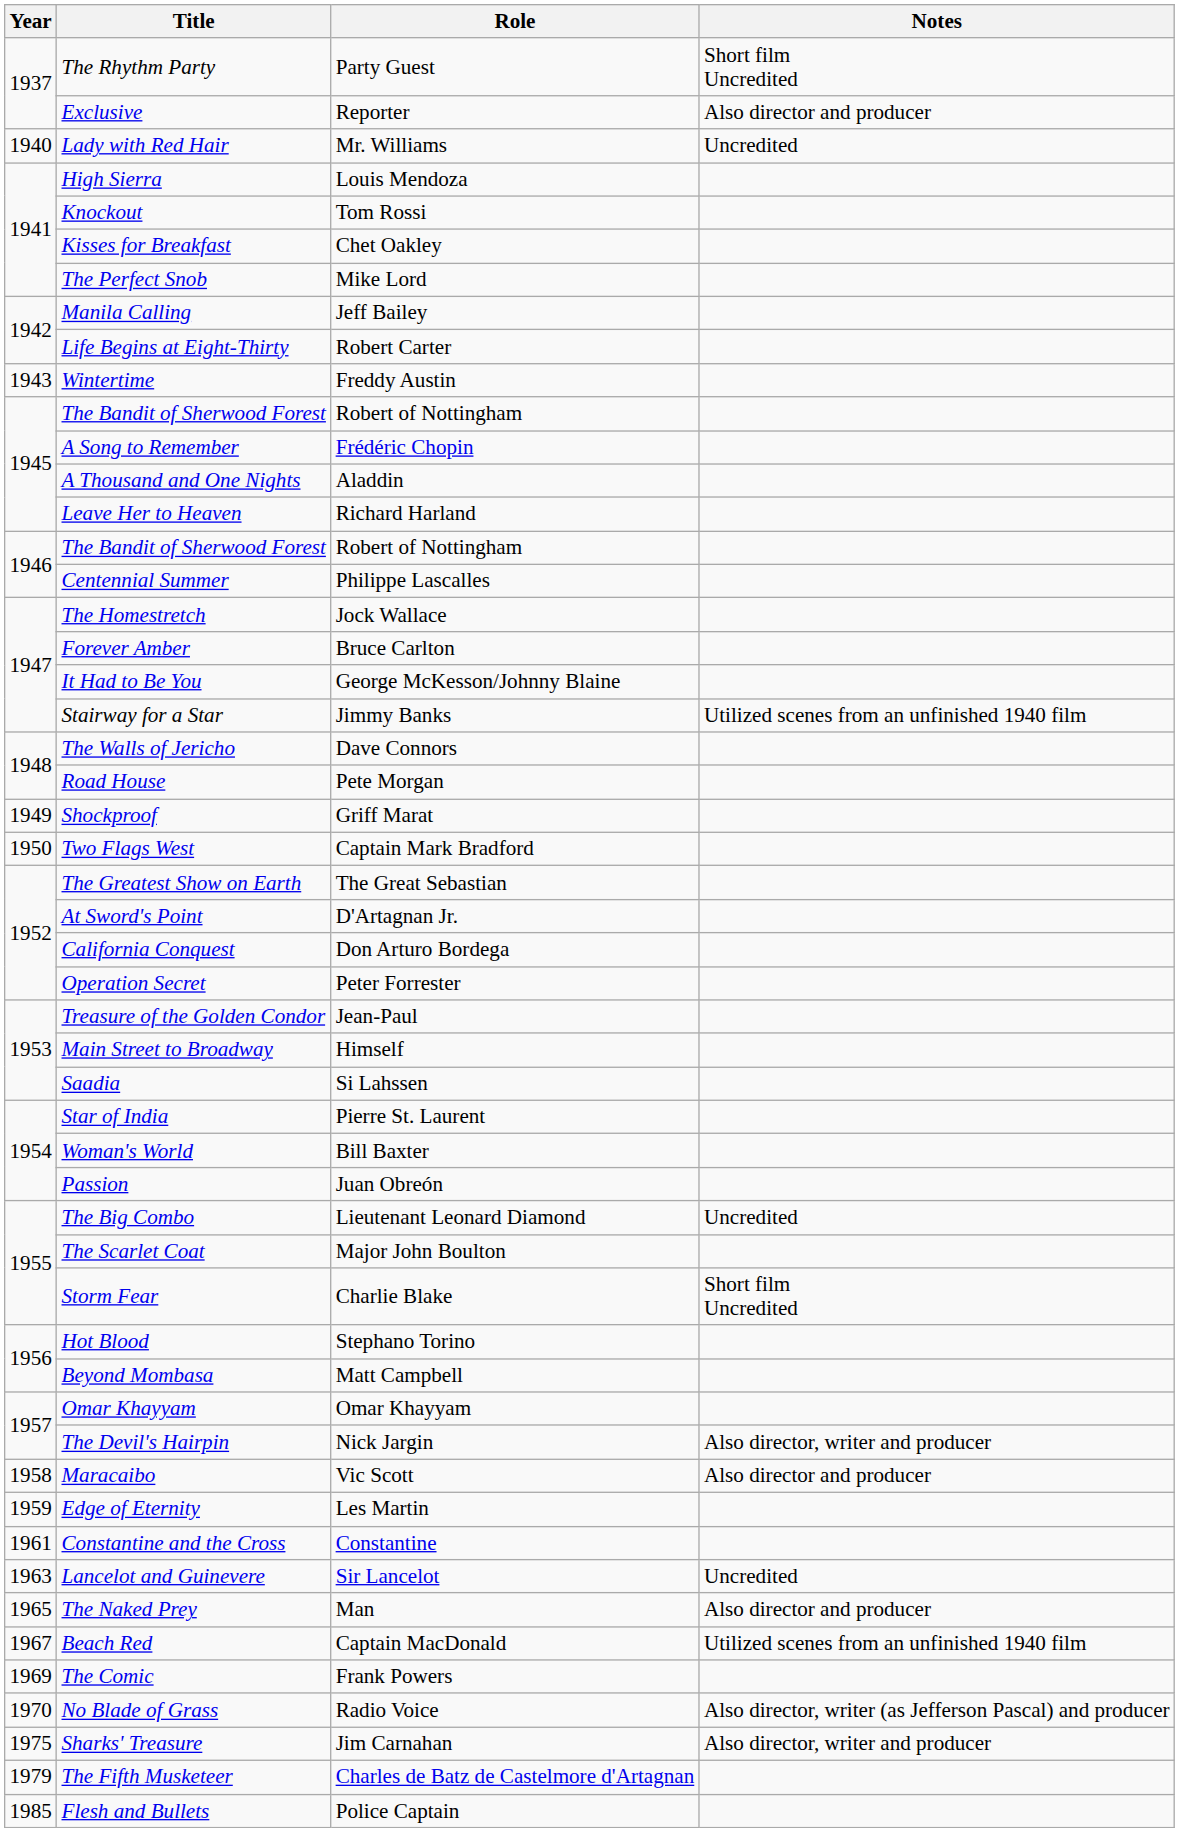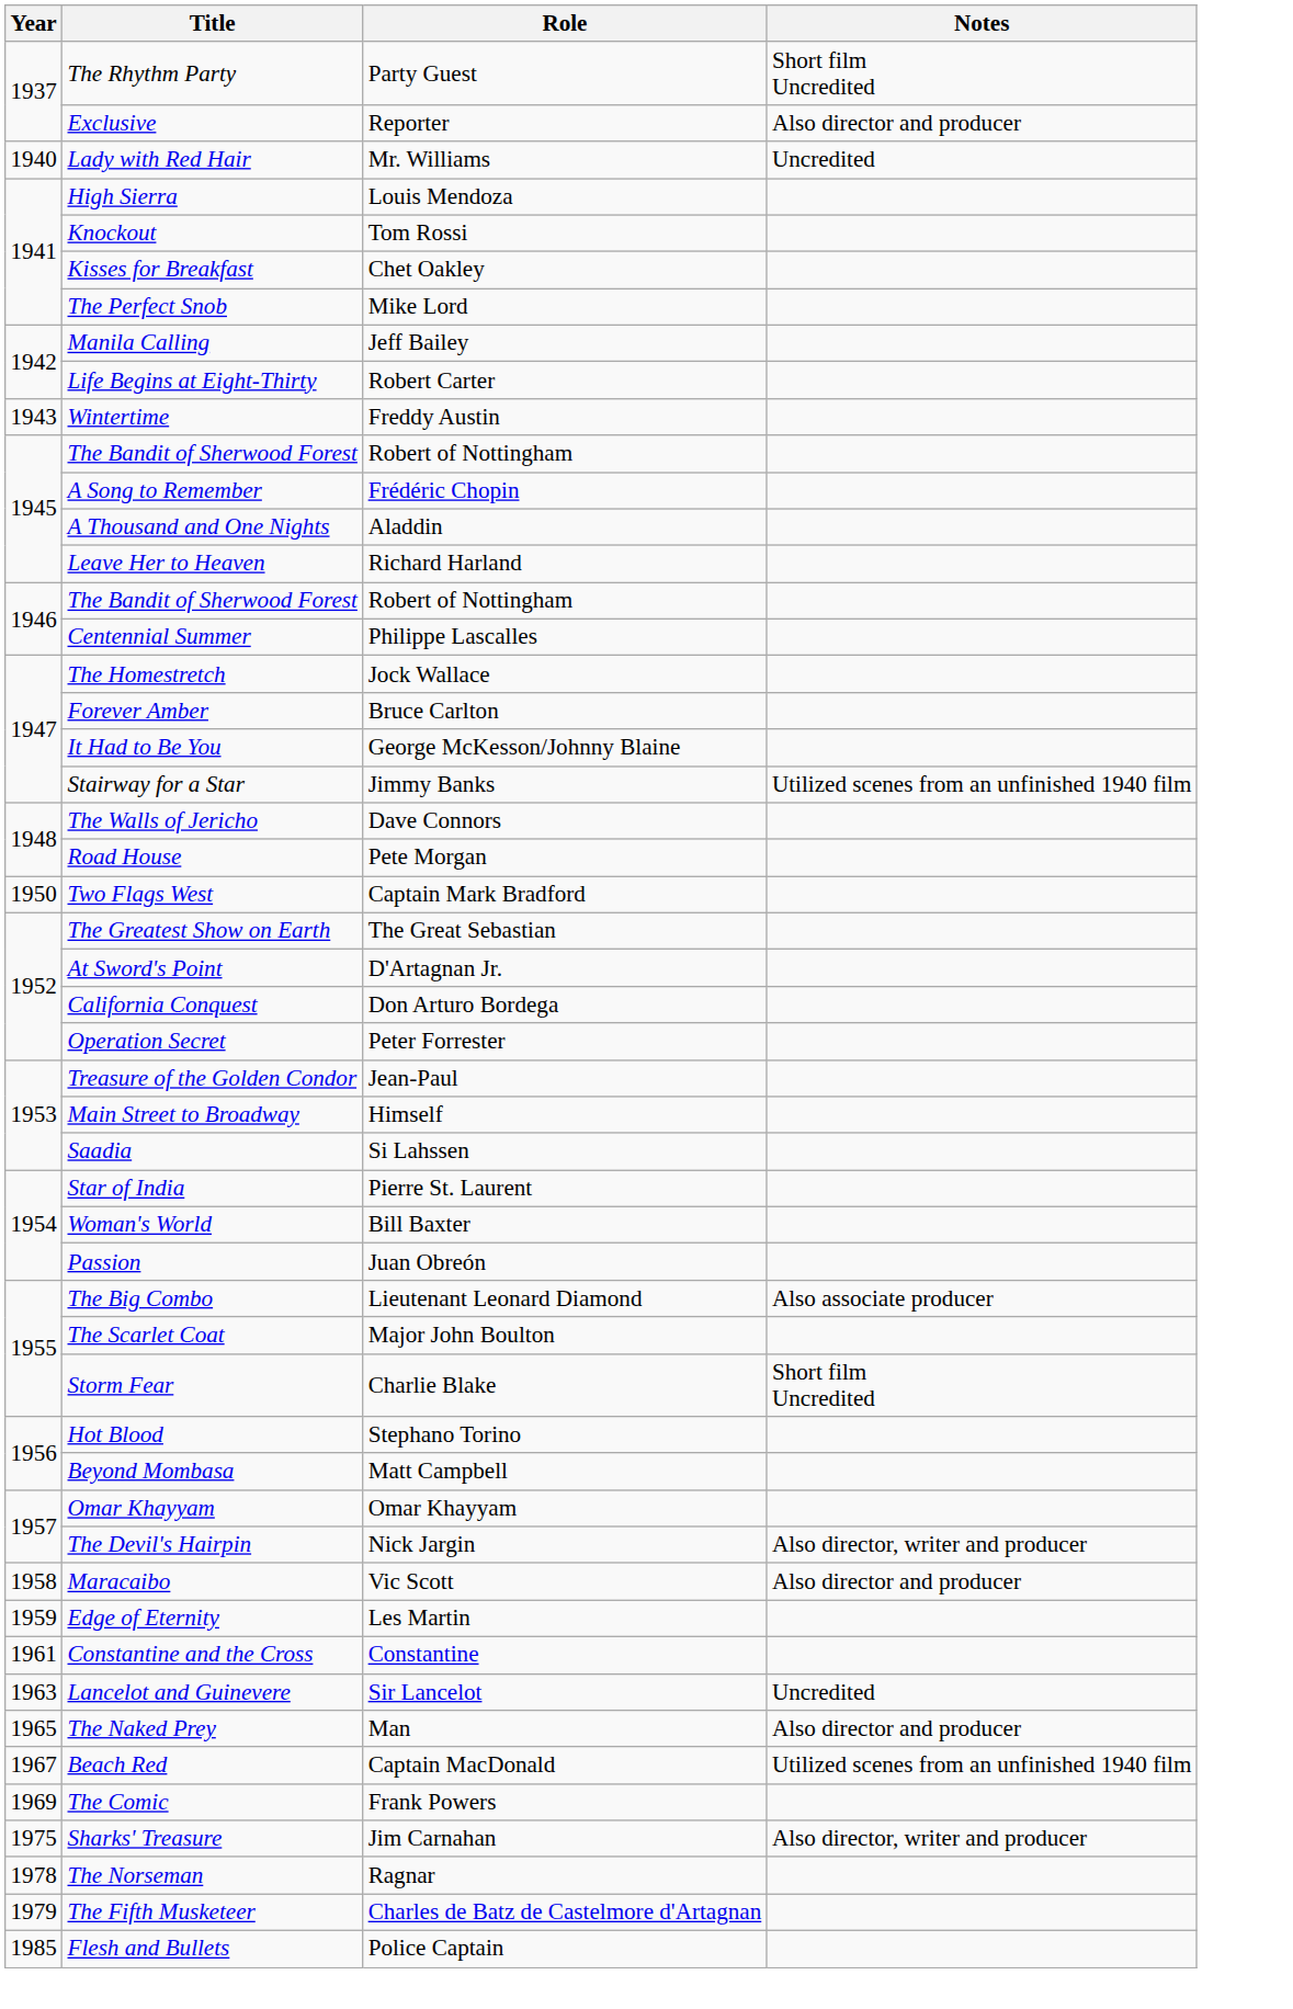 <table class="wikitable sortable">
 <tr>
 <th>Year</th>
 <th>Title</th>
 <th>Role</th>
 <th class="unsortable">Notes</th>
 </tr>
 <tr>
 <td rowspan=2>1937</td>
 <td><em>The Rhythm Party</em></td>
 <td>Party Guest</td>
 <td>Short film<br>Uncredited</td>
 </tr>
 <tr>
 <td><em><a href='#'>Exclusive</a></em></td>
 <td>Reporter</td>
 <td>Also director and producer</td>
 </tr>
 <tr>
 <td>1940</td>
 <td><em><a href='#'>Lady with Red Hair</a></em></td>
 <td>Mr. Williams</td>
 <td>Uncredited</td>
 </tr>
 <tr>
 <td rowspan=4>1941</td>
 <td><em><a href='#'>High Sierra</a></em></td>
 <td>Louis Mendoza</td>
 <td></td>
 </tr>
 <tr>
 <td><em><a href='#'>Knockout</a></em></td>
 <td>Tom Rossi</td>
 <td></td>
 </tr>
 <tr>
 <td><em><a href='#'>Kisses for Breakfast</a></em></td>
 <td>Chet Oakley</td>
 <td></td>
 </tr>
 <tr>
 <td><em><a href='#'>The Perfect Snob</a></em></td>
 <td>Mike Lord</td>
 <td></td>
 </tr>
 <tr>
 <td rowspan=2>1942</td>
 <td><em><a href='#'>Manila Calling</a></em></td>
 <td>Jeff Bailey</td>
 <td></td>
 </tr>
 <tr>
 <td><em><a href='#'>Life Begins at Eight-Thirty</a></em></td>
 <td>Robert Carter</td>
 <td></td>
 </tr>
 <tr>
 <td>1943</td>
 <td><em><a href='#'>Wintertime</a></em></td>
 <td>Freddy Austin</td>
 <td></td>
 </tr>
 <tr>
 <td rowspan=4>1945</td>
 <td><em><a href='#'>The Bandit of Sherwood Forest</a></em></td>
 <td>Robert of Nottingham</td>
 <td></td>
 </tr>
 <tr>
 <td><em><a href='#'>A Song to Remember</a></em></td>
 <td><a href='#'>Frédéric Chopin</a></td>
 <td></td>
 </tr>
 <tr>
 <td><em><a href='#'>A Thousand and One Nights</a></em></td>
 <td>Aladdin</td>
 <td></td>
 </tr>
 <tr>
 <td><em><a href='#'>Leave Her to Heaven</a></em></td>
 <td>Richard Harland</td>
 <td></td>
 </tr>
 <tr>
 <td rowspan=2>1946</td>
 <td><em><a href='#'>The Bandit of Sherwood Forest</a></em></td>
 <td>Robert of Nottingham</td>
 <td></td>
 </tr>
 <tr>
 <td><em><a href='#'>Centennial Summer</a></em></td>
 <td>Philippe Lascalles</td>
 <td></td>
 </tr>
 <tr>
 <td rowspan=4>1947</td>
 <td><em><a href='#'>The Homestretch</a></em></td>
 <td>Jock Wallace</td>
 <td></td>
 </tr>
 <tr>
 <td><em><a href='#'>Forever Amber</a></em></td>
 <td>Bruce Carlton</td>
 <td></td>
 </tr>
 <tr>
 <td><em><a href='#'>It Had to Be You</a></em></td>
 <td>George McKesson/Johnny Blaine</td>
 <td></td>
 </tr>
 <tr>
 <td><em>Stairway for a Star</em></td>
 <td>Jimmy Banks</td>
 <td>Utilized scenes from an unfinished 1940 film </td>
 </tr>
 <tr>
 <td rowspan=2>1948</td>
 <td><em><a href='#'>The Walls of Jericho</a></em></td>
 <td>Dave Connors</td>
 <td></td>
 </tr>
 <tr>
 <td><em><a href='#'>Road House</a></em></td>
 <td>Pete Morgan</td>
 <td></td>
 </tr>
 <tr>
-<td>1949</td>
-<td><em><a href='#'>Shockproof</a></em></td>
-<td>Griff Marat</td>
-<td></td>
-</tr>
-<tr>
 <td>1950</td>
 <td><em><a href='#'>Two Flags West</a></em></td>
 <td>Captain Mark Bradford</td>
 <td></td>
 </tr>
 <tr>
 <td rowspan=4>1952</td>
 <td><em><a href='#'>The Greatest Show on Earth</a></em></td>
 <td>The Great Sebastian</td>
 <td></td>
 </tr>
 <tr>
 <td><em><a href='#'>At Sword's Point</a></em></td>
 <td>D'Artagnan Jr.</td>
 <td></td>
 </tr>
 <tr>
 <td><em><a href='#'>California Conquest</a></em></td>
 <td>Don Arturo Bordega</td>
 <td></td>
 </tr>
 <tr>
 <td><em><a href='#'>Operation Secret</a></em></td>
 <td>Peter Forrester</td>
 <td></td>
 </tr>
 <tr>
 <td rowspan=3>1953</td>
 <td><em><a href='#'>Treasure of the Golden Condor</a></em></td>
 <td>Jean-Paul</td>
 <td></td>
 </tr>
 <tr>
 <td><em><a href='#'>Main Street to Broadway</a></em></td>
 <td>Himself</td>
 <td></td>
 </tr>
 <tr>
 <td><em><a href='#'>Saadia</a></em></td>
 <td>Si Lahssen</td>
 <td></td>
 </tr>
 <tr>
 <td rowspan=3>1954</td>
 <td><em><a href='#'>Star of India</a></em></td>
 <td>Pierre St. Laurent</td>
 <td></td>
 </tr>
 <tr>
 <td><em><a href='#'>Woman's World</a></em></td>
 <td>Bill Baxter</td>
 <td></td>
 </tr>
 <tr>
 <td><em><a href='#'>Passion</a></em></td>
 <td>Juan Obreón</td>
 <td></td>
 </tr>
 <tr>
 <td rowspan=3>1955</td>
 <td><em><a href='#'>The Big Combo</a></em></td>
 <td>Lieutenant Leonard Diamond</td>
-<td>Uncredited</td>
+<td>Also associate producer</td>
 </tr>
 <tr>
 <td><em><a href='#'>The Scarlet Coat</a></em></td>
 <td>Major John Boulton</td>
 <td></td>
 </tr>
 <tr>
 <td><em><a href='#'>Storm Fear</a></em></td>
 <td>Charlie Blake</td>
 <td>Short film<br>Uncredited</td>
 </tr>
 <tr>
 <td rowspan=2>1956</td>
 <td><em><a href='#'>Hot Blood</a></em></td>
 <td>Stephano Torino</td>
 <td></td>
 </tr>
 <tr>
 <td><em><a href='#'>Beyond Mombasa</a></em></td>
 <td>Matt Campbell</td>
 <td></td>
 </tr>
 <tr>
 <td rowspan=2>1957</td>
 <td><em><a href='#'>Omar Khayyam</a></em></td>
 <td>Omar Khayyam</td>
 <td></td>
 </tr>
 <tr>
 <td><em><a href='#'>The Devil's Hairpin</a></em></td>
 <td>Nick Jargin</td>
 <td>Also director, writer and producer</td>
 </tr>
 <tr>
 <td>1958</td>
 <td><em><a href='#'>Maracaibo</a></em></td>
 <td>Vic Scott</td>
 <td>Also director and producer</td>
 </tr>
 <tr>
 <td>1959</td>
 <td><em><a href='#'>Edge of Eternity</a></em></td>
 <td>Les Martin</td>
 </tr>
 <tr>
 <td>1961</td>
 <td><em><a href='#'>Constantine and the Cross</a></em></td>
 <td><a href='#'>Constantine</a></td>
 <td></td>
 </tr>
 <tr>
 <td>1963</td>
 <td><em><a href='#'>Lancelot and Guinevere</a></em></td>
 <td><a href='#'>Sir Lancelot</a></td>
 <td>Uncredited</td>
 </tr>
 <tr>
 <td>1965</td>
 <td><em><a href='#'>The Naked Prey</a></em></td>
 <td>Man</td>
 <td>Also director and producer</td>
 </tr>
 <tr>
 <td>1967</td>
 <td><em><a href='#'>Beach Red</a></em></td>
 <td>Captain MacDonald</td>
 <td>Utilized scenes from an unfinished 1940 film </td>
 </tr>
 <tr>
 <td>1969</td>
 <td><em><a href='#'>The Comic</a></em></td>
 <td>Frank Powers</td>
 <td></td>
 </tr>
 <tr>
-<td>1970</td>
-<td><em><a href='#'>No Blade of Grass</a></em></td>
-<td>Radio Voice</td>
-<td>Also director, writer (as Jefferson Pascal) and producer</td>
-</tr>
-<tr>
 <td>1975</td>
 <td><em><a href='#'>Sharks' Treasure</a></em></td>
 <td>Jim Carnahan</td>
 <td>Also director, writer and producer</td>
+</tr>
+<tr>
+<td>1978</td>
+<td><em><a href='#'>The Norseman</a></em></td>
+<td>Ragnar</td>
+<td></td>
 </tr>
 <tr>
 <td>1979</td>
 <td><em><a href='#'>The Fifth Musketeer</a></em></td>
 <td><a href='#'>Charles de Batz de Castelmore d'Artagnan</a></td>
 <td></td>
 </tr>
 <tr>
 <td>1985</td>
 <td><em><a href='#'>Flesh and Bullets</a></em></td>
 <td>Police Captain</td>
 </tr>
 </table>
